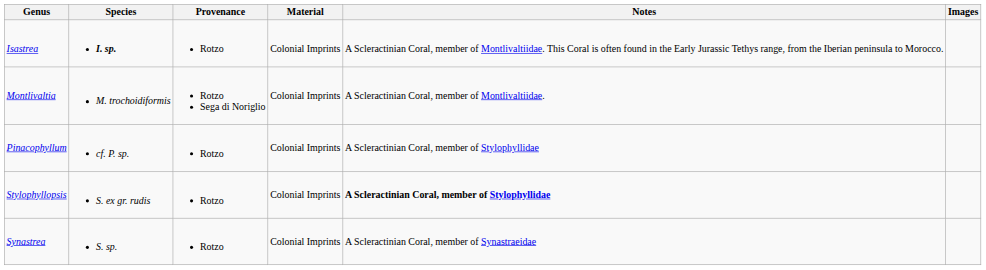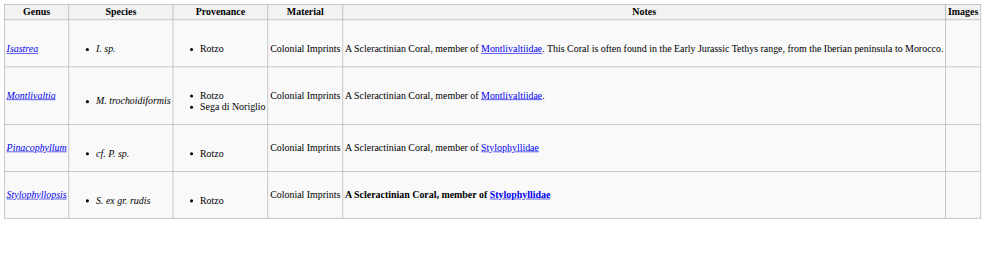 <table class="wikitable">
 <tr>
 <th>Genus</th>
 <th>Species</th>
 <th>Provenance</th>
 <th>Material</th>
 <th>Notes</th>
 <th>Images</th>
 </tr>
 <tr>
 <td><br><em><a href='#'>Isastrea</a></em></td>
-<td><strong><br><ul><li><em>I. sp.</em></li></ul></strong></td>
+<td><br><ul><li><em>I. sp.</em></li></ul></td>
 <td><br><ul><li>Rotzo</li></ul></td>
 <td><br>Colonial Imprints</td>
 <td><br>A Scleractinian Coral, member of <a href='#'>Montlivaltiidae</a>. This Coral is often found in the Early Jurassic Tethys range, from the Iberian peninsula to Morocco.</td>
 <td></td>
 </tr>
 <tr>
 <td><em><a href='#'>Montlivaltia</a></em></td>
 <td><br><ul><li><em>M. trochoidiformis</em></li></ul></td>
 <td><br><ul><li>Rotzo</li><li>Sega di Noriglio</li></ul></td>
 <td>Colonial Imprints</td>
 <td>A Scleractinian Coral, member of <a href='#'>Montlivaltiidae</a>.</td>
 <td></td>
 </tr>
 <tr>
 <td><em><a href='#'>Pinacophyllum</a></em></td>
 <td><br><ul><li><em>cf. P. sp.</em></li></ul></td>
 <td><br><ul><li>Rotzo</li></ul></td>
 <td>Colonial Imprints</td>
 <td>A Scleractinian Coral, member of <a href='#'>Stylophyllidae</a></td>
 <td></td>
 </tr>
 <tr>
 <td><em><a href='#'>Stylophyllopsis</a></em></td>
 <td><br><ul><li><em>S. ex gr. rudis</em></li></ul></td>
 <td><br><ul><li>Rotzo</li></ul></td>
 <td>Colonial Imprints</td>
 <td><strong>A Scleractinian Coral, member of <a href='#'>Stylophyllidae</a></strong></td>
 <td></td>
 </tr>
-<tr>
-<td><em><a href='#'>Synastrea</a></em></td>
-<td><br><ul><li><em>S. sp.</em></li></ul></td>
-<td><br><ul><li>Rotzo</li></ul></td>
-<td>Colonial Imprints</td>
-<td>A Scleractinian Coral, member of <a href='#'>Synastraeidae</a></td>
-<td></td>
-</tr>
 </table>
